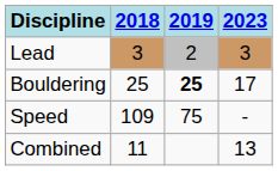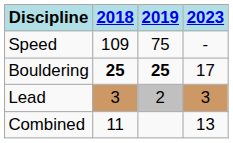 <table class="wikitable" style="text-align: center;">
 <tr>
 <th style="background: #b0e0e6;">Discipline</th>
 <th style="background: #b0e0e6;"><a href='#'>2018</a></th>
 <th style="background: #b0e0e6;"><a href='#'>2019</a></th>
 <th style="background: #b0e0e6;"><a href='#'>2023</a></th>
 </tr>
 <tr>
+<td align="left">Speed</td>
+<td>109</td>
+<td>75</td>
+<td>-</td>
+</tr>
+<tr>
+<td align="left">Bouldering</td>
+<td><strong>25</strong></td>
+<td><strong>25</strong></td>
+<td>17</td>
+</tr>
+<tr>
 <td align="left">Lead</td>
 <td style="background: #cc9966">3</td>
 <td style=" background: silver">2</td>
 <td style="background: #cc9966">3</td>
-</tr>
-<tr>
-<td align="left">Bouldering</td>
-<td>25</td>
-<td><strong>25</strong></td>
-<td>17</td>
-</tr>
-<tr>
-<td align="left">Speed</td>
-<td>109</td>
-<td>75</td>
-<td>-</td>
 </tr>
 <tr>
 <td align="left">Combined</td>
 <td>11</td>
 <td></td>
 <td>13</td>
 </tr>
 </table>
